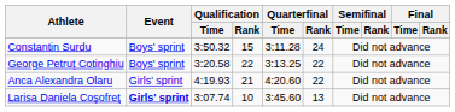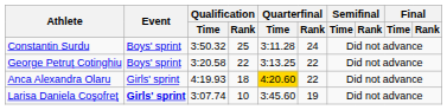 <table class="wikitable" style="font-size:90%">
 <tr>
 <th rowspan="2">Athlete</th>
 <th rowspan="2">Event</th>
 <th colspan="2">Qualification</th>
 <th colspan="2">Quarterfinal</th>
 <th colspan="2">Semifinal</th>
 <th colspan="2">Final</th>
 </tr>
 <tr style="font-size:95%">
 <th>Time</th>
 <th>Rank</th>
 <th>Time</th>
 <th>Rank</th>
 <th>Time</th>
 <th>Rank</th>
 <th>Time</th>
 <th>Rank</th>
 </tr>
 <tr align=center>
 <td align=left><a href='#'>Constantin Surdu</a></td>
 <td align=left><a href='#'>Boys' sprint</a></td>
 <td>3:50.32</td>
-<td>15</td>
+<td>25</td>
 <td>3:11.28</td>
 <td>24</td>
 <td colspan=4>Did not advance</td>
 </tr>
 <tr align=center>
 <td align=left><a href='#'>George Petruţ Cotinghiu</a></td>
 <td align=left><a href='#'>Boys' sprint</a></td>
 <td>3:20.58</td>
 <td>22</td>
 <td>3:13.25</td>
 <td>22</td>
 <td colspan=4>Did not advance</td>
 </tr>
 <tr align=center>
 <td align=left><a href='#'>Anca Alexandra Olaru</a></td>
 <td align=left><a href='#'>Girls' sprint</a></td>
 <td>4:19.93</td>
-<td>21</td>
-<td>4:20.60</td>
+<td>18</td>
+<td style="background: gold;">4:20.60</td>
 <td>22</td>
 <td colspan=4>Did not advance</td>
 </tr>
 <tr align=center>
 <td align=left><a href='#'>Larisa Daniela Coşofreţ</a></td>
 <td align=left><strong><a href='#'>Girls' sprint</a></strong></td>
 <td>3:07.74</td>
 <td>10</td>
 <td>3:45.60</td>
-<td>13</td>
+<td>19</td>
 <td colspan=4>Did not advance</td>
 </tr>
 </table>
